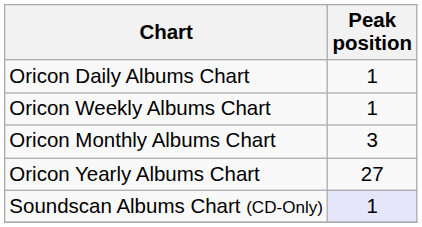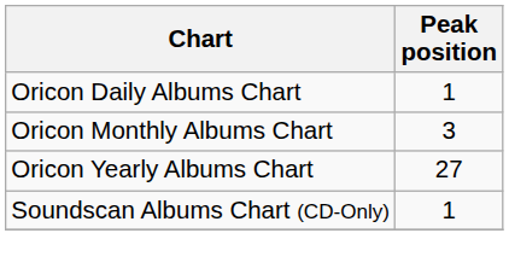 <table class="wikitable sortable">
 <tr>
 <th>Chart</th>
 <th>Peak<br> position</th>
 </tr>
 <tr>
 <td>Oricon Daily Albums Chart</td>
-<td align="center">1</td>
-</tr>
-<tr>
-<td>Oricon Weekly Albums Chart</td>
 <td align="center">1</td>
 </tr>
 <tr>
 <td>Oricon Monthly Albums Chart</td>
 <td align="center">3</td>
 </tr>
 <tr>
 <td>Oricon Yearly Albums Chart</td>
 <td align="center">27</td>
 </tr>
 <tr>
 <td>Soundscan Albums Chart <small>(CD-Only)</small></td>
-<td align="center" style="background: lavender;">1</td>
+<td align="center">1</td>
 </tr>
 <tr>
 </tr>
 </table>
